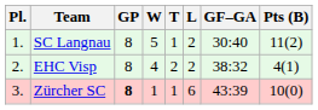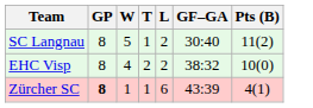 <table class="wikitable">
 <tr>
-<th>Pl.</th>
 <th>Team</th>
 <th>GP</th>
 <th>W</th>
 <th>T</th>
 <th>L</th>
 <th>GF–GA</th>
 <th>Pts (B)</th>
 </tr>
 <tr align="center "  bgcolor="#e6fae6">
-<td>1.</td>
 <td align="left"><a href='#'>SC Langnau</a></td>
 <td>8</td>
 <td>5</td>
 <td>1</td>
 <td>2</td>
 <td>30:40</td>
 <td>11(2)</td>
 </tr>
 <tr align="center "  bgcolor="#e6fae6">
-<td>2.</td>
 <td align="left"><a href='#'>EHC Visp</a></td>
 <td>8</td>
 <td>4</td>
 <td>2</td>
 <td>2</td>
 <td>38:32</td>
-<td>4(1)</td>
+<td>10(0)</td>
 </tr>
 <tr align="center "  bgcolor="#ffcccc">
-<td>3.</td>
 <td align="left"><a href='#'>Zürcher SC</a></td>
 <td><strong>8</strong></td>
 <td>1</td>
 <td>1</td>
 <td>6</td>
 <td>43:39</td>
-<td>10(0)</td>
+<td>4(1)</td>
 </tr>
 </table>
